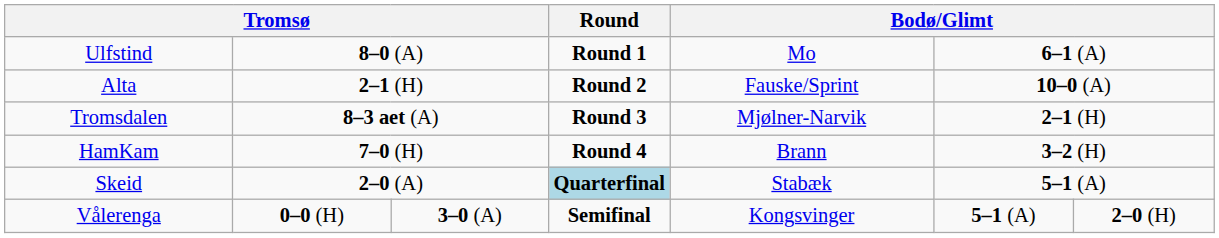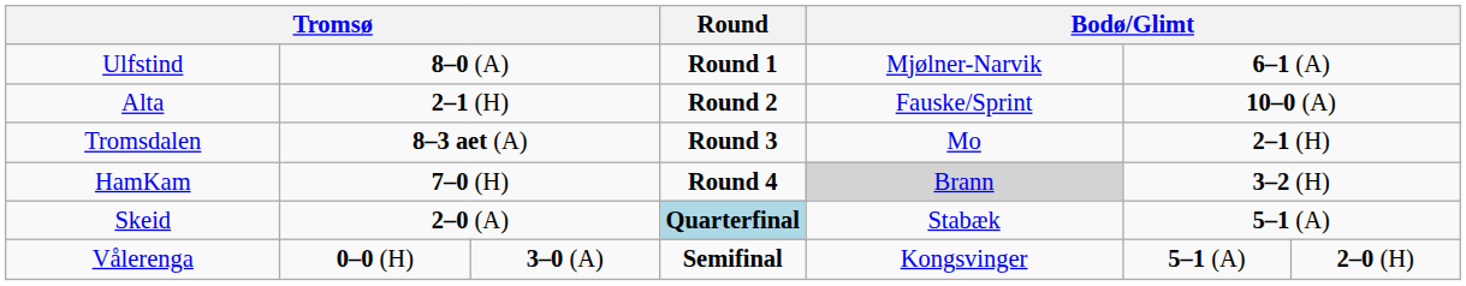 <table border=1 class=wikitable style="text-align:center">
 <tr valign=top>
 <th width=45% colspan=3><a href='#'>Tromsø</a></th>
 <th width=10%>Round</th>
 <th width=45% colspan=3><a href='#'>Bodø/Glimt</a></th>
 </tr>
 <tr valign=top>
 <td><a href='#'>Ulfstind</a></td>
 <td colspan=2><strong>8–0</strong> (A)</td>
 <td><strong>Round 1</strong></td>
-<td><a href='#'>Mo</a></td>
+<td><a href='#'>Mjølner-Narvik</a></td>
 <td colspan=2><strong>6–1</strong> (A)</td>
 </tr>
 <tr valign=top>
 <td><a href='#'>Alta</a></td>
 <td colspan=2><strong>2–1</strong> (H)</td>
 <td><strong>Round 2</strong></td>
 <td><a href='#'>Fauske/Sprint</a></td>
 <td colspan=2><strong>10–0</strong> (A)</td>
 </tr>
 <tr valign=top>
 <td><a href='#'>Tromsdalen</a></td>
 <td colspan=2><strong>8–3 aet</strong> (A)</td>
 <td><strong>Round 3</strong></td>
-<td><a href='#'>Mjølner-Narvik</a></td>
+<td><a href='#'>Mo</a></td>
 <td colspan=2><strong>2–1</strong> (H)</td>
 </tr>
 <tr valign=top>
 <td><a href='#'>HamKam</a></td>
 <td colspan=2><strong>7–0</strong> (H)</td>
 <td><strong>Round 4</strong></td>
-<td><a href='#'>Brann</a></td>
+<td style="background: lightgrey;"><a href='#'>Brann</a></td>
 <td colspan=2><strong>3–2</strong> (H)</td>
 </tr>
 <tr valign=top>
 <td><a href='#'>Skeid</a></td>
 <td colspan=2><strong>2–0</strong> (A)</td>
 <td style="background: lightblue;"><strong>Quarterfinal</strong></td>
 <td><a href='#'>Stabæk</a></td>
 <td colspan=2><strong>5–1</strong> (A)</td>
 </tr>
 <tr valign=top>
 <td><a href='#'>Vålerenga</a></td>
 <td><strong>0–0</strong> (H)</td>
 <td><strong>3–0</strong> (A)</td>
 <td><strong>Semifinal</strong></td>
 <td><a href='#'>Kongsvinger</a></td>
 <td><strong>5–1</strong> (A)</td>
 <td><strong>2–0</strong> (H)</td>
 </tr>
 </table>
